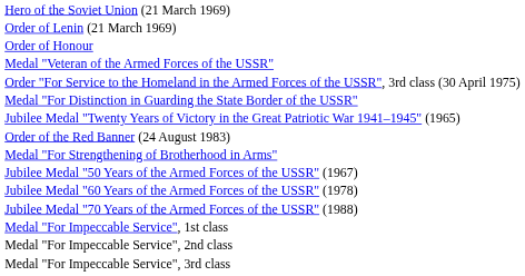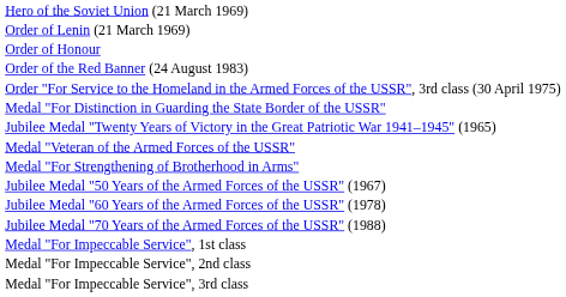 <table>
 <tr>
 <td></td>
 <td><a href='#'>Hero of the Soviet Union</a> (21 March 1969)</td>
 </tr>
 <tr>
 <td></td>
 <td><a href='#'>Order of Lenin</a> (21 March 1969)</td>
 </tr>
 <tr>
 <td></td>
 <td><a href='#'>Order of Honour</a></td>
 </tr>
 <tr>
 <td></td>
-<td><a href='#'>Medal "Veteran of the Armed Forces of the USSR"</a></td>
+<td><a href='#'>Order of the Red Banner</a> (24 August 1983)</td>
 </tr>
 <tr>
 <td></td>
 <td><a href='#'>Order "For Service to the Homeland in the Armed Forces of the USSR"</a>, 3rd class (30 April 1975)</td>
 </tr>
 <tr>
 <td></td>
 <td><a href='#'>Medal "For Distinction in Guarding the State Border of the USSR"</a></td>
 </tr>
 <tr>
 <td></td>
 <td><a href='#'>Jubilee Medal "Twenty Years of Victory in the Great Patriotic War 1941–1945"</a> (1965)</td>
 </tr>
 <tr>
 <td></td>
-<td><a href='#'>Order of the Red Banner</a> (24 August 1983)</td>
+<td><a href='#'>Medal "Veteran of the Armed Forces of the USSR"</a></td>
 </tr>
 <tr>
 <td></td>
 <td><a href='#'>Medal "For Strengthening of Brotherhood in Arms"</a></td>
 </tr>
 <tr>
 <td></td>
 <td><a href='#'>Jubilee Medal "50 Years of the Armed Forces of the USSR"</a> (1967)</td>
 </tr>
 <tr>
 <td></td>
 <td><a href='#'>Jubilee Medal "60 Years of the Armed Forces of the USSR"</a> (1978)</td>
 </tr>
 <tr>
 <td></td>
 <td><a href='#'>Jubilee Medal "70 Years of the Armed Forces of the USSR"</a> (1988)</td>
 </tr>
 <tr>
 <td></td>
 <td><a href='#'>Medal "For Impeccable Service"</a>, 1st class</td>
 </tr>
 <tr>
 <td></td>
 <td>Medal "For Impeccable Service", 2nd class</td>
 </tr>
 <tr>
 <td></td>
 <td>Medal "For Impeccable Service", 3rd class</td>
 </tr>
 <tr>
 </tr>
 </table>
